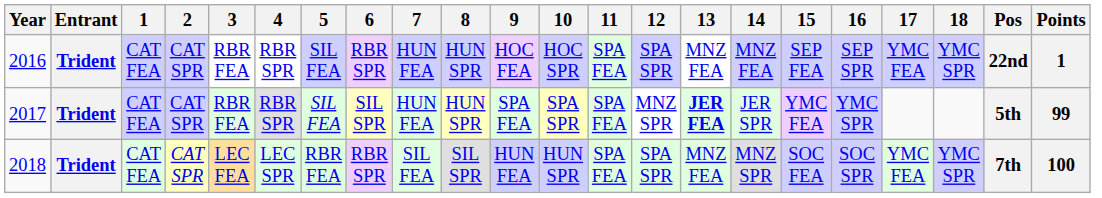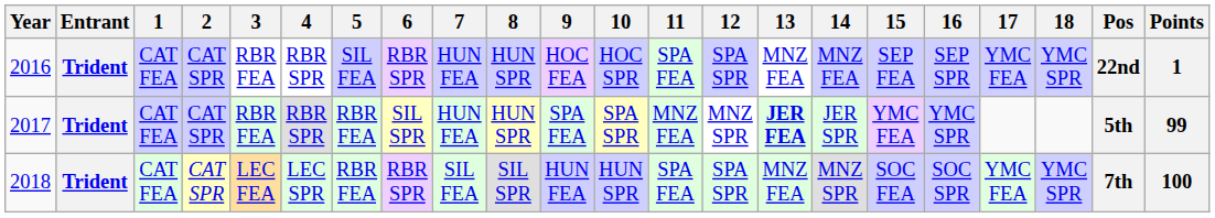 <table class="wikitable" style="text-align:center; font-size:85%">
 <tr>
 <th>Year</th>
 <th>Entrant</th>
 <th>1</th>
 <th>2</th>
 <th>3</th>
 <th>4</th>
 <th>5</th>
 <th>6</th>
 <th>7</th>
 <th>8</th>
 <th>9</th>
 <th>10</th>
 <th>11</th>
 <th>12</th>
 <th>13</th>
 <th>14</th>
 <th>15</th>
 <th>16</th>
 <th>17</th>
 <th>18</th>
 <th>Pos</th>
 <th>Points</th>
 </tr>
 <tr>
 <td><a href='#'>2016</a></td>
 <th><a href='#'>Trident</a></th>
 <td style="background:#CFCFFF;"><a href='#'>CAT<br>FEA</a><br></td>
 <td style="background:#CFCFFF;"><a href='#'>CAT<br>SPR</a><br></td>
 <td style="background:#FFFFFF;"><a href='#'>RBR<br>FEA</a><br></td>
 <td style="background:#FFFFFF;"><a href='#'>RBR<br>SPR</a><br></td>
 <td style="background:#CFCFFF;"><a href='#'>SIL<br>FEA</a><br></td>
 <td style="background:#EFCFFF;"><a href='#'>RBR<br>SPR</a><br></td>
 <td style="background:#CFCFFF;"><a href='#'>HUN<br>FEA</a><br></td>
 <td style="background:#CFCFFF;"><a href='#'>HUN<br>SPR</a><br></td>
 <td style="background:#EFCFFF;"><a href='#'>HOC<br>FEA</a><br></td>
 <td style="background:#CFCFFF;"><a href='#'>HOC<br>SPR</a><br></td>
 <td style="background:#DFFFDF;"><a href='#'>SPA<br>FEA</a><br></td>
 <td style="background:#CFCFFF;"><a href='#'>SPA<br>SPR</a><br></td>
 <td style="background:#FFFFFF;"><a href='#'>MNZ<br>FEA</a><br></td>
 <td style="background:#CFCFFF;"><a href='#'>MNZ<br>FEA</a><br></td>
 <td style="background:#CFCFFF;"><a href='#'>SEP<br>FEA</a><br></td>
 <td style="background:#CFCFFF;"><a href='#'>SEP<br>SPR</a><br></td>
 <td style="background:#CFCFFF;"><a href='#'>YMC<br>FEA</a><br></td>
 <td style="background:#CFCFFF;"><a href='#'>YMC<br>SPR</a><br></td>
 <th>22nd</th>
 <th>1</th>
 </tr>
 <tr>
 <td><a href='#'>2017</a></td>
 <th><a href='#'>Trident</a></th>
 <td style="background:#CFCFFF;"><a href='#'>CAT<br>FEA</a><br></td>
 <td style="background:#CFCFFF;"><a href='#'>CAT<br>SPR</a><br></td>
 <td style="background:#DFFFDF;"><a href='#'>RBR<br>FEA</a><br></td>
 <td style="background:#DFDFDF;"><a href='#'>RBR<br>SPR</a><br></td>
-<td style="background:#DFFFDF;"><em><a href='#'>SIL<br>FEA</a></em><br></td>
+<td style="background:#DFFFDF;"><a href='#'>RBR<br>FEA</a><br></td>
 <td style="background:#FFFFBF;"><a href='#'>SIL<br>SPR</a><br></td>
 <td style="background:#DFFFDF;"><a href='#'>HUN<br>FEA</a><br></td>
 <td style="background:#FFFFBF;"><a href='#'>HUN<br>SPR</a><br></td>
 <td style="background:#DFFFDF;"><a href='#'>SPA<br>FEA</a><br></td>
 <td style="background:#FFFFBF;"><a href='#'>SPA<br>SPR</a><br></td>
-<td style="background:#DFFFDF;"><a href='#'>SPA<br>FEA</a><br></td>
+<td style="background:#DFFFDF;"><a href='#'>MNZ<br>FEA</a><br></td>
 <td style="background:#FFFFFF;"><a href='#'>MNZ<br>SPR</a><br></td>
 <td style="background:#DFFFDF;"><strong><a href='#'>JER<br>FEA</a><br></strong></td>
 <td style="background:#DFFFDF;"><a href='#'>JER<br>SPR</a><br></td>
 <td style="background:#EFCFFF;"><a href='#'>YMC<br>FEA</a><br></td>
 <td style="background:#CFCFFF;"><a href='#'>YMC<br>SPR</a><br></td>
 <td></td>
 <td></td>
 <th>5th</th>
 <th>99</th>
 </tr>
 <tr>
 <td><a href='#'>2018</a></td>
 <th><a href='#'>Trident</a></th>
 <td style="background:#DFFFDF;"><a href='#'>CAT<br>FEA</a><br></td>
 <td style="background:#FFFFBF;"><em><a href='#'>CAT<br>SPR</a></em><br></td>
 <td style="background:#FFDF9F;"><a href='#'>LEC<br>FEA</a><br></td>
 <td style="background:#DFFFDF;"><a href='#'>LEC<br>SPR</a><br></td>
 <td style="background:#DFFFDF;"><a href='#'>RBR<br>FEA</a><br></td>
 <td style="background:#EFCFFF;"><a href='#'>RBR<br>SPR</a><br></td>
 <td style="background:#DFFFDF;"><a href='#'>SIL<br>FEA</a><br></td>
 <td style="background:#DFDFDF;"><a href='#'>SIL<br>SPR</a><br></td>
 <td style="background:#CFCFFF;"><a href='#'>HUN<br>FEA</a><br></td>
 <td style="background:#CFCFFF;"><a href='#'>HUN<br>SPR</a><br></td>
 <td style="background:#DFFFDF;"><a href='#'>SPA<br>FEA</a><br></td>
 <td style="background:#DFFFDF;"><a href='#'>SPA<br>SPR</a><br></td>
 <td style="background:#DFFFDF;"><a href='#'>MNZ<br>FEA</a><br></td>
 <td style="background:#DFDFDF;"><a href='#'>MNZ<br>SPR</a><br></td>
 <td style="background:#CFCFFF;"><a href='#'>SOC<br>FEA</a><br></td>
 <td style="background:#CFCFFF;"><a href='#'>SOC<br>SPR</a><br></td>
 <td style="background:#DFFFDF;"><a href='#'>YMC<br>FEA</a><br></td>
 <td style="background:#CFCFFF;"><a href='#'>YMC<br>SPR</a><br></td>
 <th>7th</th>
 <th>100</th>
 </tr>
 </table>
